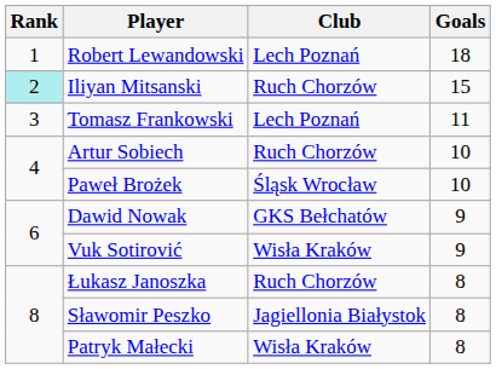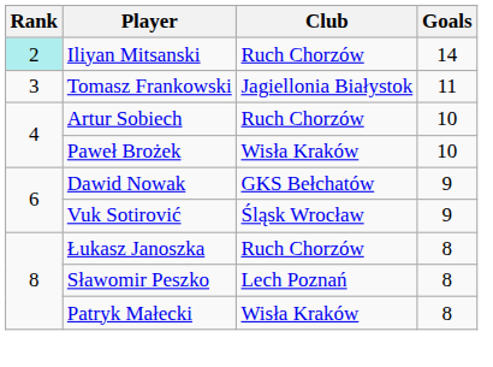 <table class="wikitable" style="text-align:center">
 <tr>
 <th>Rank</th>
 <th>Player</th>
 <th>Club</th>
 <th>Goals</th>
 </tr>
 <tr>
-<td rowspan="1">1</td>
-<td align="left"> <a href='#'>Robert Lewandowski</a></td>
-<td align="left"><a href='#'>Lech Poznań</a></td>
-<td>18</td>
-</tr>
-<tr>
 <td rowspan="1" style="background: paleturquoise;">2</td>
 <td align="left"> <a href='#'>Iliyan Mitsanski</a></td>
 <td align="left"><a href='#'>Ruch Chorzów</a></td>
-<td>15</td>
+<td>14</td>
 </tr>
 <tr>
 <td rowspan="1">3</td>
 <td align="left"> <a href='#'>Tomasz Frankowski</a></td>
-<td align="left"><a href='#'>Lech Poznań</a></td>
+<td align="left"><a href='#'>Jagiellonia Białystok</a></td>
 <td>11</td>
 </tr>
 <tr>
 <td rowspan="2">4</td>
 <td align="left"> <a href='#'>Artur Sobiech</a></td>
 <td align="left"><a href='#'>Ruch Chorzów</a></td>
 <td>10</td>
 </tr>
 <tr>
 <td align="left"> <a href='#'>Paweł Brożek</a></td>
-<td align="left"><a href='#'>Śląsk Wrocław</a></td>
+<td align="left"><a href='#'>Wisła Kraków</a></td>
 <td>10</td>
 </tr>
 <tr>
 <td rowspan="2">6</td>
 <td align="left"> <a href='#'>Dawid Nowak</a></td>
 <td align="left"><a href='#'>GKS Bełchatów</a></td>
 <td>9</td>
 </tr>
 <tr>
 <td align="left"> <a href='#'>Vuk Sotirović</a></td>
-<td align="left"><a href='#'>Wisła Kraków</a></td>
+<td align="left"><a href='#'>Śląsk Wrocław</a></td>
 <td>9</td>
 </tr>
 <tr>
 <td rowspan="3">8</td>
 <td align="left"> <a href='#'>Łukasz Janoszka</a></td>
 <td align="left"><a href='#'>Ruch Chorzów</a></td>
 <td>8</td>
 </tr>
 <tr>
 <td align="left"> <a href='#'>Sławomir Peszko</a></td>
-<td align="left"><a href='#'>Jagiellonia Białystok</a></td>
+<td align="left"><a href='#'>Lech Poznań</a></td>
 <td>8</td>
 </tr>
 <tr>
 <td align="left"> <a href='#'>Patryk Małecki</a></td>
 <td align="left"><a href='#'>Wisła Kraków</a></td>
 <td>8</td>
 </tr>
 </table>
